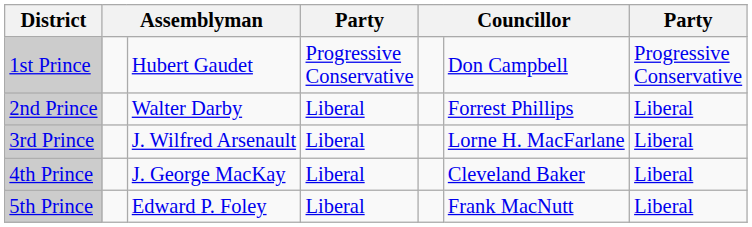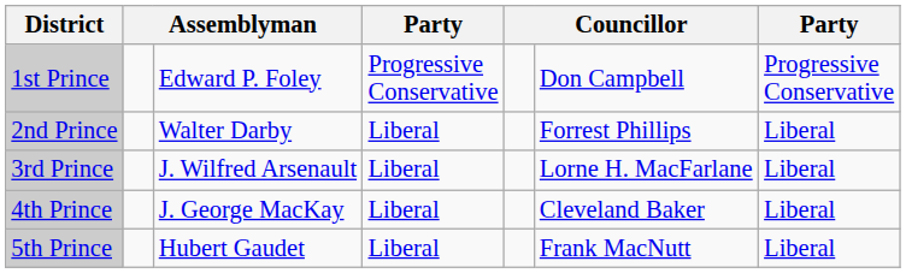 <table class="wikitable">
 <tr>
 <th>District</th>
 <th colspan="2">Assemblyman</th>
 <th>Party</th>
 <th colspan="2">Councillor</th>
 <th>Party</th>
 </tr>
 <tr>
 <td bgcolor="CCCCCC"><a href='#'>1st Prince</a></td>
 <td>   </td>
-<td><a href='#'>Hubert Gaudet</a></td>
+<td><a href='#'>Edward P. Foley</a></td>
 <td><a href='#'>Progressive <br> Conservative</a></td>
 <td>   </td>
 <td><a href='#'>Don Campbell</a></td>
 <td><a href='#'>Progressive <br> Conservative</a></td>
 </tr>
 <tr>
 <td bgcolor="CCCCCC"><a href='#'>2nd Prince</a></td>
 <td>   </td>
 <td><a href='#'>Walter Darby</a></td>
 <td><a href='#'>Liberal</a></td>
 <td>   </td>
 <td><a href='#'>Forrest Phillips</a></td>
 <td><a href='#'>Liberal</a></td>
 </tr>
 <tr>
 <td bgcolor="CCCCCC"><a href='#'>3rd Prince</a></td>
 <td>   </td>
 <td><a href='#'>J. Wilfred Arsenault</a></td>
 <td><a href='#'>Liberal</a></td>
 <td>   </td>
 <td><a href='#'>Lorne H. MacFarlane</a></td>
 <td><a href='#'>Liberal</a></td>
 </tr>
 <tr>
 <td bgcolor="CCCCCC"><a href='#'>4th Prince</a></td>
 <td>   </td>
 <td><a href='#'>J. George MacKay</a></td>
 <td><a href='#'>Liberal</a></td>
 <td>    <br></td>
 <td><a href='#'>Cleveland Baker</a></td>
 <td><a href='#'>Liberal</a></td>
 </tr>
 <tr>
 <td bgcolor="CCCCCC"><a href='#'>5th Prince</a></td>
 <td>   </td>
-<td><a href='#'>Edward P. Foley</a></td>
+<td><a href='#'>Hubert Gaudet</a></td>
 <td><a href='#'>Liberal</a></td>
 <td>   </td>
 <td><a href='#'>Frank MacNutt</a></td>
 <td><a href='#'>Liberal</a></td>
 </tr>
 </table>
